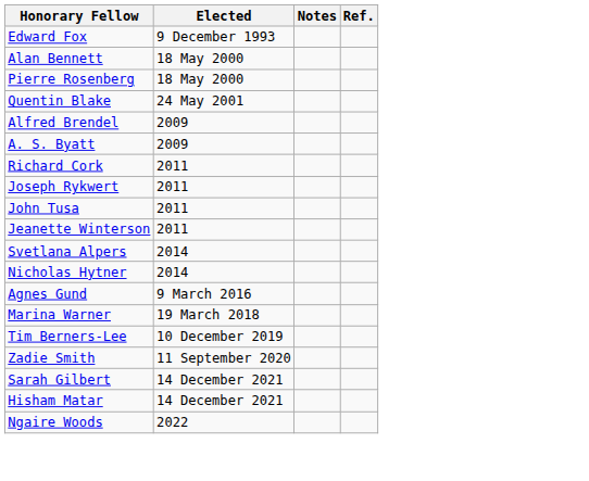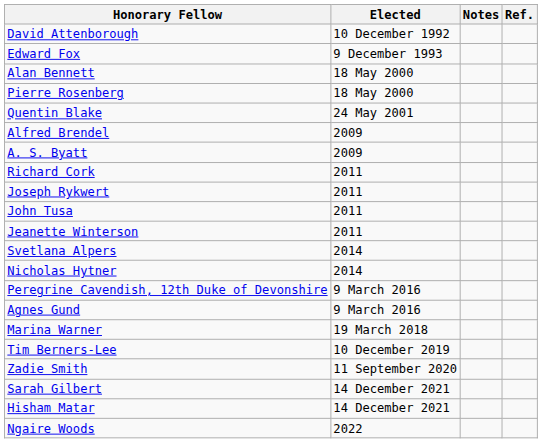 <table class="wikitable">
 <tr>
 <th>Honorary Fellow</th>
 <th>Elected</th>
 <th>Notes</th>
 <th>Ref.</th>
+</tr>
+<tr>
+<td><a href='#'>David Attenborough</a></td>
+<td>10 December 1992</td>
+<td></td>
+<td></td>
 </tr>
 <tr>
 <td><a href='#'>Edward Fox</a></td>
 <td>9 December 1993</td>
 <td></td>
 <td></td>
 </tr>
 <tr>
 <td><a href='#'>Alan Bennett</a></td>
 <td>18 May 2000</td>
 <td></td>
 <td></td>
 </tr>
 <tr>
 <td><a href='#'>Pierre Rosenberg</a></td>
 <td>18 May 2000</td>
 <td></td>
 <td></td>
 </tr>
 <tr>
 <td><a href='#'>Quentin Blake</a></td>
 <td>24 May 2001</td>
 <td></td>
 <td></td>
 </tr>
 <tr>
 <td><a href='#'>Alfred Brendel</a></td>
 <td>2009</td>
 <td></td>
 <td></td>
 </tr>
 <tr>
 <td><a href='#'>A. S. Byatt</a></td>
 <td>2009</td>
 <td></td>
 <td></td>
 </tr>
 <tr>
 <td><a href='#'>Richard Cork</a></td>
 <td>2011</td>
 <td></td>
 <td></td>
 </tr>
 <tr>
 <td><a href='#'>Joseph Rykwert</a></td>
 <td>2011</td>
 <td></td>
 <td></td>
 </tr>
 <tr>
 <td><a href='#'>John Tusa</a></td>
 <td>2011</td>
 <td></td>
 <td></td>
 </tr>
 <tr>
 <td><a href='#'>Jeanette Winterson</a></td>
 <td>2011</td>
 <td></td>
 <td></td>
 </tr>
 <tr>
 <td><a href='#'>Svetlana Alpers</a></td>
 <td>2014</td>
 <td></td>
 <td></td>
 </tr>
 <tr>
 <td><a href='#'>Nicholas Hytner</a></td>
 <td>2014</td>
 <td></td>
 <td></td>
 </tr>
 <tr>
+<td><a href='#'>Peregrine Cavendish, 12th Duke of Devonshire</a></td>
+<td>9 March 2016</td>
+<td></td>
+<td></td>
+</tr>
+<tr>
 <td><a href='#'>Agnes Gund</a></td>
 <td>9 March 2016</td>
 <td></td>
 <td></td>
 </tr>
 <tr>
 <td><a href='#'>Marina Warner</a></td>
 <td>19 March 2018</td>
 <td></td>
 <td></td>
 </tr>
 <tr>
 <td><a href='#'>Tim Berners-Lee</a></td>
 <td>10 December 2019</td>
 <td></td>
 <td></td>
 </tr>
 <tr>
 <td><a href='#'>Zadie Smith</a></td>
 <td>11 September 2020</td>
 <td></td>
 <td></td>
 </tr>
 <tr>
 <td><a href='#'>Sarah Gilbert</a></td>
 <td>14 December 2021</td>
 <td></td>
 <td></td>
 </tr>
 <tr>
 <td><a href='#'>Hisham Matar</a></td>
 <td>14 December 2021</td>
 <td></td>
 <td></td>
 </tr>
 <tr>
 <td><a href='#'>Ngaire Woods</a></td>
 <td>2022</td>
 <td></td>
 <td></td>
 </tr>
 </table>
